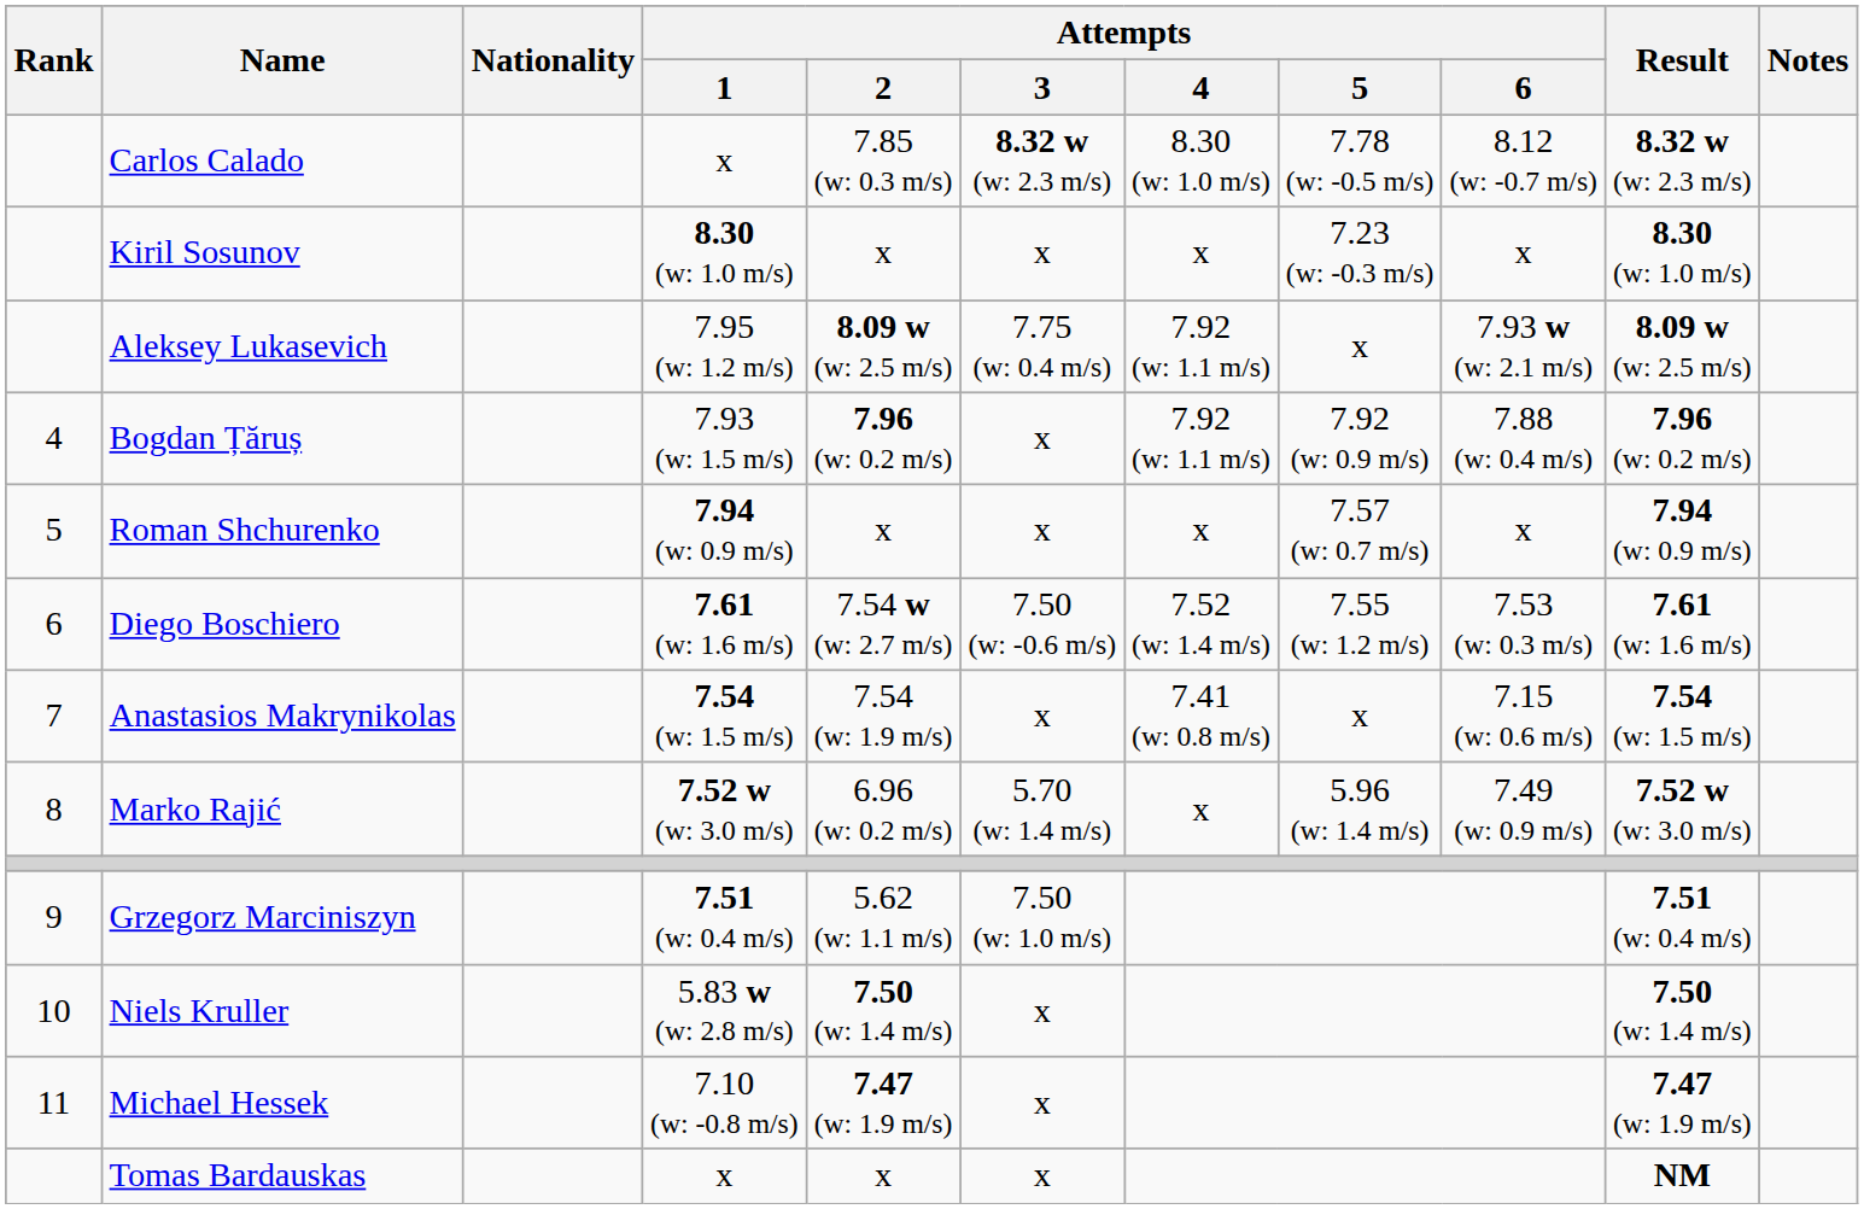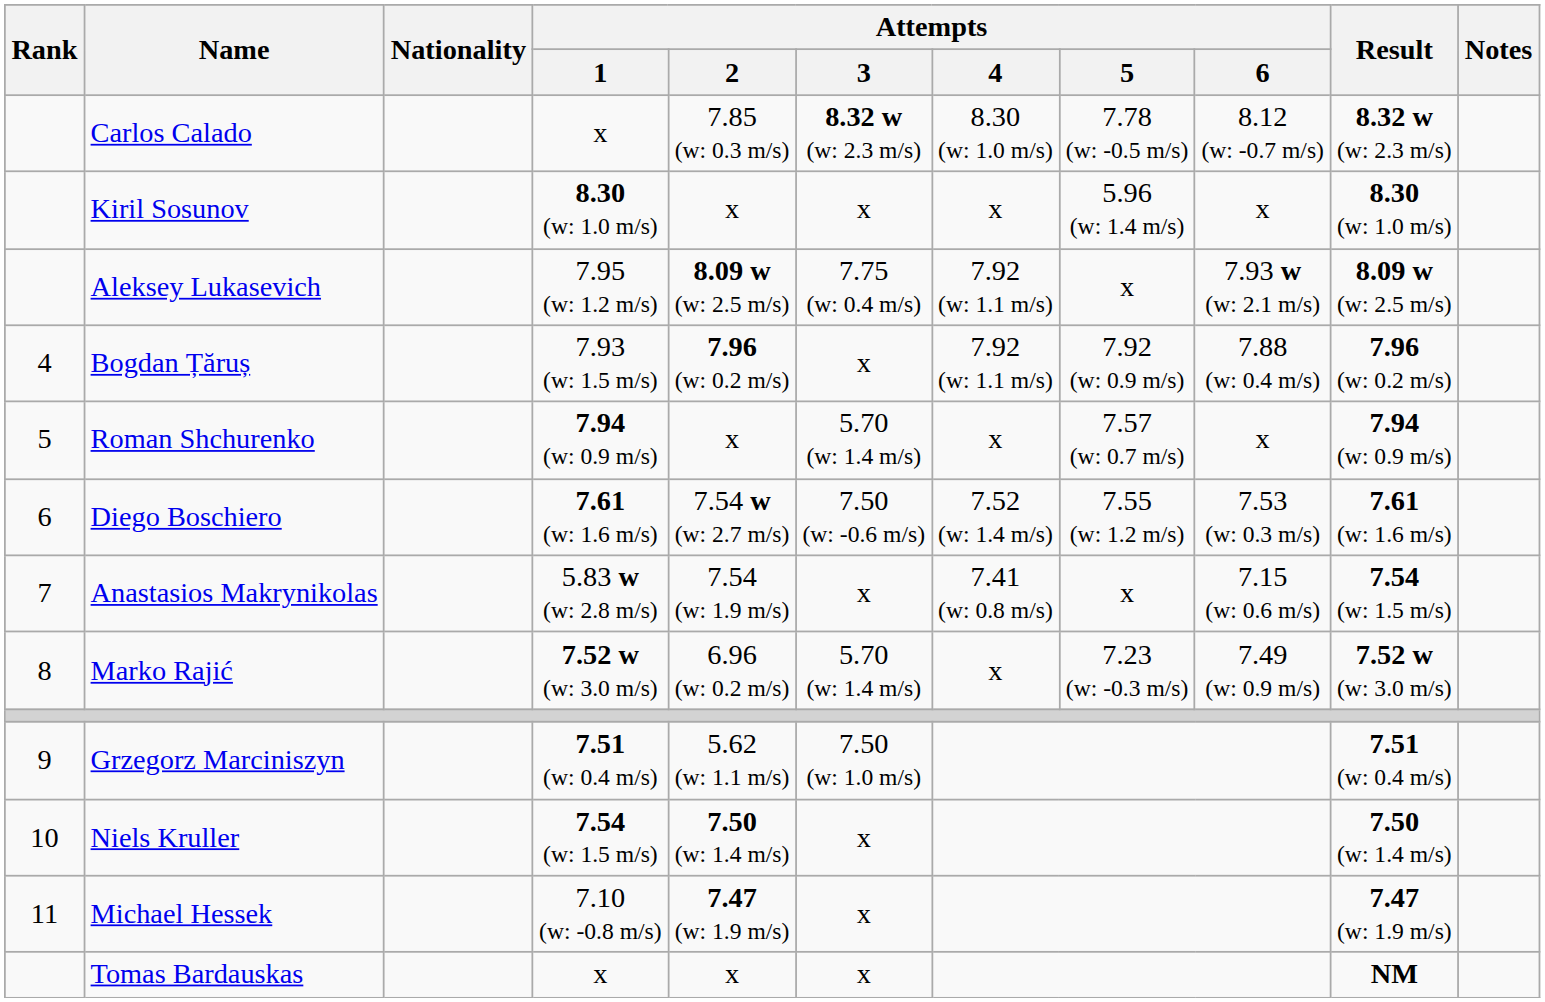 <table class="wikitable sortable" style="text-align:center">
 <tr>
 <th rowspan=2>Rank</th>
 <th rowspan=2>Name</th>
 <th rowspan=2>Nationality</th>
 <th colspan=6>Attempts</th>
 <th rowspan=2>Result</th>
 <th rowspan=2>Notes</th>
 </tr>
 <tr>
 <th>1</th>
 <th>2</th>
 <th>3</th>
 <th>4</th>
 <th>5</th>
 <th>6</th>
 </tr>
 <tr>
 <td></td>
 <td align=left><a href='#'>Carlos Calado</a></td>
 <td align=left></td>
 <td>x</td>
 <td>7.85<br><small>(w: 0.3 m/s)</small></td>
 <td><strong>8.32</strong> <strong>w</strong><br><small>(w: 2.3 m/s)</small></td>
 <td>8.30<br><small>(w: 1.0 m/s)</small></td>
 <td>7.78<br><small>(w: -0.5 m/s)</small></td>
 <td>8.12<br><small>(w: -0.7 m/s)</small></td>
 <td><strong>8.32</strong> <strong>w</strong><br><small>(w: 2.3 m/s)</small></td>
 <td></td>
 </tr>
 <tr>
 <td></td>
 <td align=left><a href='#'>Kiril Sosunov</a></td>
 <td align=left></td>
 <td><strong>8.30</strong><br><small>(w: 1.0 m/s)</small></td>
 <td>x</td>
 <td>x</td>
 <td>x</td>
-<td>7.23<br><small>(w: -0.3 m/s)</small></td>
+<td>5.96<br><small>(w: 1.4 m/s)</small></td>
 <td>x</td>
 <td><strong>8.30</strong><br><small>(w: 1.0 m/s)</small></td>
 <td></td>
 </tr>
 <tr>
 <td></td>
 <td align=left><a href='#'>Aleksey Lukasevich</a></td>
 <td align=left></td>
 <td>7.95<br><small>(w: 1.2 m/s)</small></td>
 <td><strong>8.09</strong> <strong>w</strong><br><small>(w: 2.5 m/s)</small></td>
 <td>7.75<br><small>(w: 0.4 m/s)</small></td>
 <td>7.92<br><small>(w: 1.1 m/s)</small></td>
 <td>x</td>
 <td>7.93 <strong>w</strong><br><small>(w: 2.1 m/s)</small></td>
 <td><strong>8.09</strong> <strong>w</strong><br><small>(w: 2.5 m/s)</small></td>
 <td></td>
 </tr>
 <tr>
 <td>4</td>
 <td align=left><a href='#'>Bogdan Țăruș</a></td>
 <td align=left></td>
 <td>7.93<br><small>(w: 1.5 m/s)</small></td>
 <td><strong>7.96</strong><br><small>(w: 0.2 m/s)</small></td>
 <td>x</td>
 <td>7.92<br><small>(w: 1.1 m/s)</small></td>
 <td>7.92<br><small>(w: 0.9 m/s)</small></td>
 <td>7.88<br><small>(w: 0.4 m/s)</small></td>
 <td><strong>7.96</strong><br><small>(w: 0.2 m/s)</small></td>
 <td></td>
 </tr>
 <tr>
 <td>5</td>
 <td align=left><a href='#'>Roman Shchurenko</a></td>
 <td align=left></td>
 <td><strong>7.94</strong><br><small>(w: 0.9 m/s)</small></td>
 <td>x</td>
-<td>x</td>
+<td>5.70<br><small>(w: 1.4 m/s)</small></td>
 <td>x</td>
 <td>7.57<br><small>(w: 0.7 m/s)</small></td>
 <td>x</td>
 <td><strong>7.94</strong><br><small>(w: 0.9 m/s)</small></td>
 <td></td>
 </tr>
 <tr>
 <td>6</td>
 <td align=left><a href='#'>Diego Boschiero</a></td>
 <td align=left></td>
 <td><strong>7.61</strong><br><small>(w: 1.6 m/s)</small></td>
 <td>7.54 <strong>w</strong><br><small>(w: 2.7 m/s)</small></td>
 <td>7.50<br><small>(w: -0.6 m/s)</small></td>
 <td>7.52<br><small>(w: 1.4 m/s)</small></td>
 <td>7.55<br><small>(w: 1.2 m/s)</small></td>
 <td>7.53<br><small>(w: 0.3 m/s)</small></td>
 <td><strong>7.61</strong><br><small>(w: 1.6 m/s)</small></td>
 <td></td>
 </tr>
 <tr>
 <td>7</td>
 <td align=left><a href='#'>Anastasios Makrynikolas</a></td>
 <td align=left></td>
-<td><strong>7.54</strong><br><small>(w: 1.5 m/s)</small></td>
+<td>5.83 <strong>w</strong><br><small>(w: 2.8 m/s)</small></td>
 <td>7.54<br><small>(w: 1.9 m/s)</small></td>
 <td>x</td>
 <td>7.41<br><small>(w: 0.8 m/s)</small></td>
 <td>x</td>
 <td>7.15<br><small>(w: 0.6 m/s)</small></td>
 <td><strong>7.54</strong><br><small>(w: 1.5 m/s)</small></td>
 <td></td>
 </tr>
 <tr>
 <td>8</td>
 <td align=left><a href='#'>Marko Rajić</a></td>
 <td align=left></td>
 <td><strong>7.52</strong> <strong>w</strong><br><small>(w: 3.0 m/s)</small></td>
 <td>6.96<br><small>(w: 0.2 m/s)</small></td>
 <td>5.70<br><small>(w: 1.4 m/s)</small></td>
 <td>x</td>
-<td>5.96<br><small>(w: 1.4 m/s)</small></td>
+<td>7.23<br><small>(w: -0.3 m/s)</small></td>
 <td>7.49<br><small>(w: 0.9 m/s)</small></td>
 <td><strong>7.52</strong> <strong>w</strong><br><small>(w: 3.0 m/s)</small></td>
 <td></td>
 </tr>
 <tr>
 <td colspan=11 bgcolor=lightgray></td>
 </tr>
 <tr>
 <td>9</td>
 <td align=left><a href='#'>Grzegorz Marciniszyn</a></td>
 <td align=left></td>
 <td><strong>7.51</strong><br><small>(w: 0.4 m/s)</small></td>
 <td>5.62<br><small>(w: 1.1 m/s)</small></td>
 <td>7.50<br><small>(w: 1.0 m/s)</small></td>
 <td colspan=3></td>
 <td><strong>7.51</strong><br><small>(w: 0.4 m/s)</small></td>
 <td></td>
 </tr>
 <tr>
 <td>10</td>
 <td align=left><a href='#'>Niels Kruller</a></td>
 <td align=left></td>
-<td>5.83 <strong>w</strong><br><small>(w: 2.8 m/s)</small></td>
+<td><strong>7.54</strong><br><small>(w: 1.5 m/s)</small></td>
 <td><strong>7.50</strong><br><small>(w: 1.4 m/s)</small></td>
 <td>x</td>
 <td colspan=3></td>
 <td><strong>7.50</strong><br><small>(w: 1.4 m/s)</small></td>
 <td></td>
 </tr>
 <tr>
 <td>11</td>
 <td align=left><a href='#'>Michael Hessek</a></td>
 <td align=left></td>
 <td>7.10<br><small>(w: -0.8 m/s)</small></td>
 <td><strong>7.47</strong><br><small>(w: 1.9 m/s)</small></td>
 <td>x</td>
 <td colspan=3></td>
 <td><strong>7.47</strong><br><small>(w: 1.9 m/s)</small></td>
 <td></td>
 </tr>
 <tr>
 <td></td>
 <td align=left><a href='#'>Tomas Bardauskas</a></td>
 <td align=left></td>
 <td>x</td>
 <td>x</td>
 <td>x</td>
 <td colspan=3></td>
 <td><strong>NM</strong></td>
 <td></td>
 </tr>
 </table>
